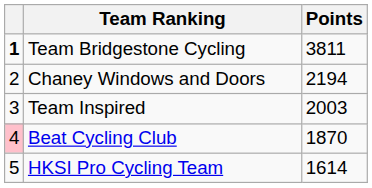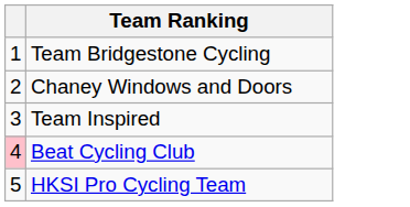 <table class="wikitable col3right">
 <tr>
 <th></th>
 <th style="width:230px; white-space:nowrap;">Team Ranking</th>
-<th style="width:20px;">Points</th>
 </tr>
 <tr>
-<td><strong>1</strong></td>
+<td>1</td>
 <td> Team Bridgestone Cycling</td>
-<td>3811</td>
 </tr>
 <tr>
 <td>2</td>
 <td> Chaney Windows and Doors</td>
-<td>2194</td>
 </tr>
 <tr>
 <td>3</td>
 <td> Team Inspired</td>
-<td>2003</td>
 </tr>
 <tr>
 <td style="background: pink;">4</td>
 <td> <a href='#'>Beat Cycling Club</a></td>
-<td>1870</td>
 </tr>
 <tr>
 <td>5</td>
 <td> <a href='#'>HKSI Pro Cycling Team</a></td>
-<td>1614</td>
 </tr>
 </table>
